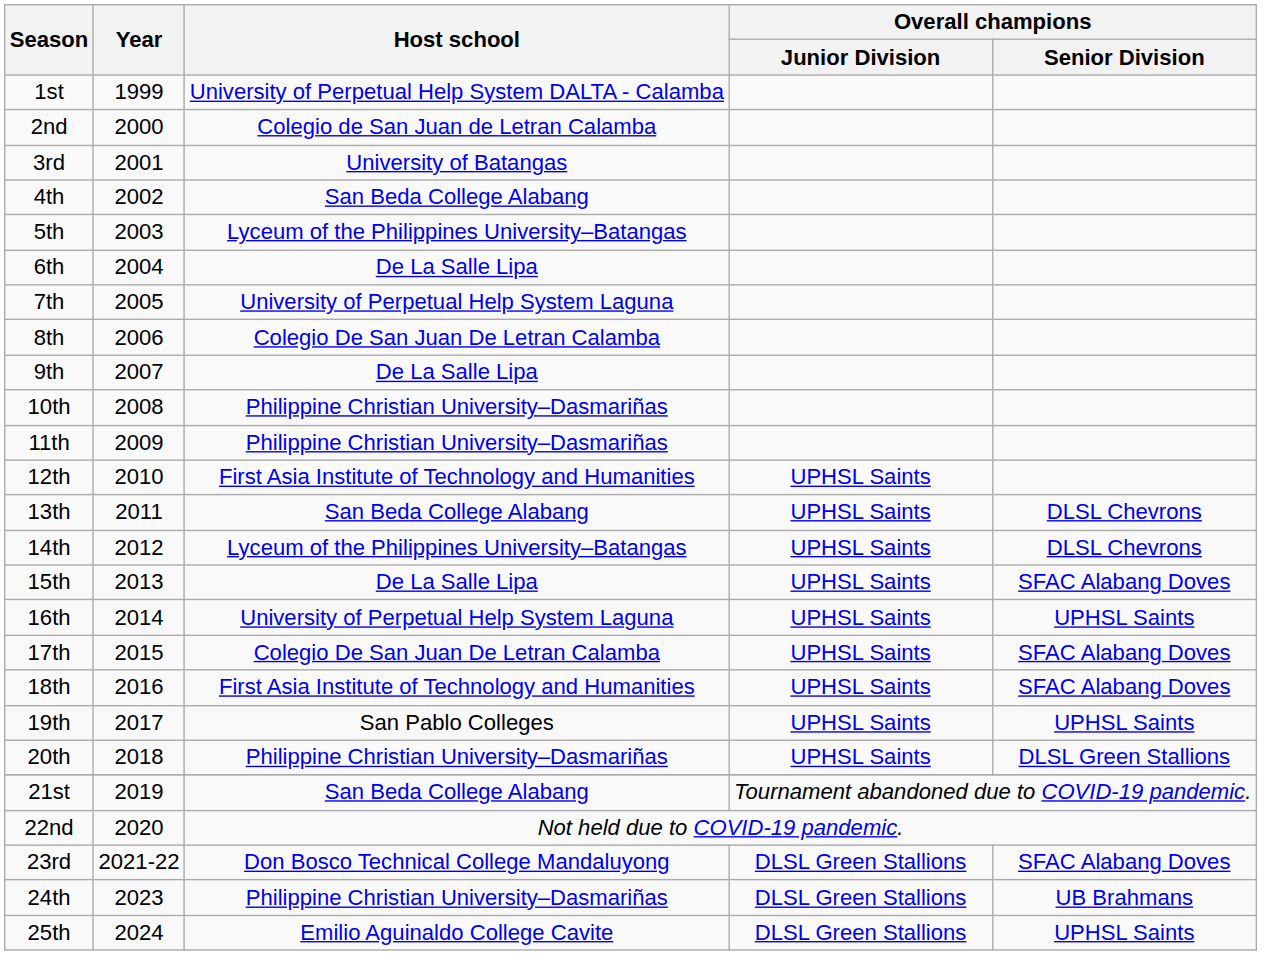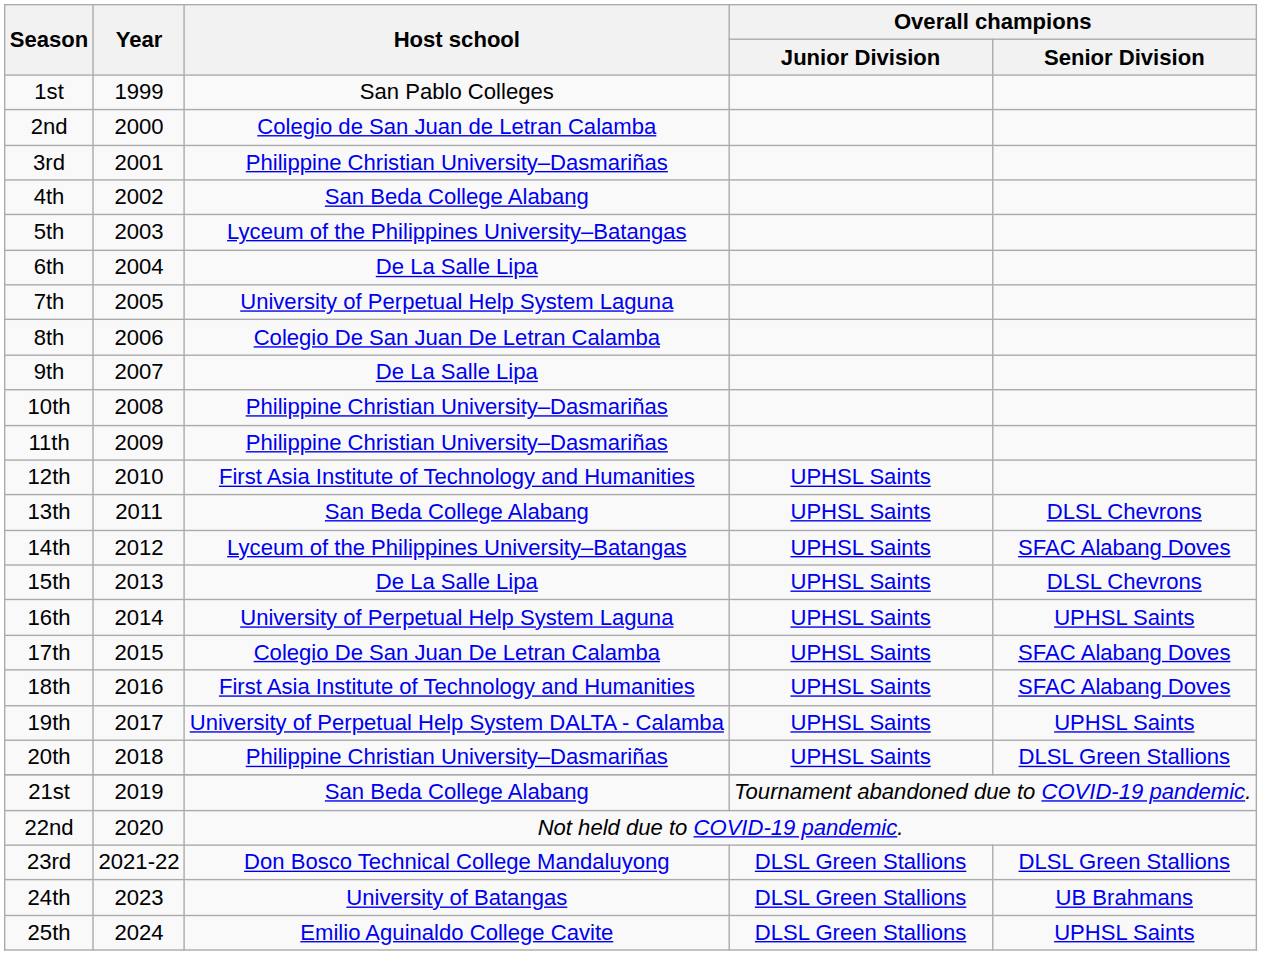 <table class="wikitable" style="text-align:center;">
 <tr>
 <th width=50px rowspan=2>Season</th>
 <th rowspan=2>Year</th>
 <th rowspan=2>Host school</th>
 <th colspan=2>Overall champions</th>
 </tr>
 <tr>
 <th>Junior Division</th>
 <th>Senior Division</th>
 </tr>
 <tr>
 <td>1st</td>
 <td>1999</td>
-<td><a href='#'>University of Perpetual Help System DALTA - Calamba</a></td>
+<td>San Pablo Colleges</td>
 <td></td>
 <td></td>
 </tr>
 <tr>
 <td>2nd</td>
 <td>2000</td>
 <td><a href='#'>Colegio de San Juan de Letran Calamba</a></td>
 <td></td>
 <td></td>
 </tr>
 <tr>
 <td>3rd</td>
 <td>2001</td>
-<td><a href='#'>University of Batangas</a></td>
+<td><a href='#'>Philippine Christian University–Dasmariñas</a></td>
 <td></td>
 <td></td>
 </tr>
 <tr>
 <td>4th</td>
 <td>2002</td>
 <td><a href='#'>San Beda College Alabang</a></td>
 <td></td>
 <td></td>
 </tr>
 <tr>
 <td>5th</td>
 <td>2003</td>
 <td><a href='#'>Lyceum of the Philippines University–Batangas</a></td>
 <td></td>
 <td></td>
 </tr>
 <tr>
 <td>6th</td>
 <td>2004</td>
 <td><a href='#'>De La Salle Lipa</a></td>
 <td></td>
 <td></td>
 </tr>
 <tr>
 <td>7th</td>
 <td>2005</td>
 <td><a href='#'>University of Perpetual Help System Laguna</a></td>
 <td></td>
 <td></td>
 </tr>
 <tr>
 <td>8th</td>
 <td>2006</td>
 <td><a href='#'>Colegio De San Juan De Letran Calamba</a></td>
 <td></td>
 <td></td>
 </tr>
 <tr>
 <td>9th</td>
 <td>2007</td>
 <td><a href='#'>De La Salle Lipa</a></td>
 <td></td>
 <td></td>
 </tr>
 <tr>
 <td>10th</td>
 <td>2008</td>
 <td><a href='#'>Philippine Christian University–Dasmariñas</a></td>
 <td></td>
 <td></td>
 </tr>
 <tr>
 <td>11th</td>
 <td>2009</td>
 <td><a href='#'>Philippine Christian University–Dasmariñas</a></td>
 <td></td>
 <td></td>
 </tr>
 <tr>
 <td>12th</td>
 <td>2010</td>
 <td><a href='#'>First Asia Institute of Technology and Humanities</a></td>
 <td><a href='#'>UPHSL Saints</a></td>
 <td></td>
 </tr>
 <tr>
 <td>13th</td>
 <td>2011</td>
 <td><a href='#'>San Beda College Alabang</a></td>
 <td><a href='#'>UPHSL Saints</a></td>
 <td><a href='#'>DLSL Chevrons</a></td>
 </tr>
 <tr>
 <td>14th</td>
 <td>2012</td>
 <td><a href='#'>Lyceum of the Philippines University–Batangas</a></td>
 <td><a href='#'>UPHSL Saints</a></td>
-<td><a href='#'>DLSL Chevrons</a></td>
+<td><a href='#'>SFAC Alabang Doves</a></td>
 </tr>
 <tr>
 <td>15th</td>
 <td>2013</td>
 <td><a href='#'>De La Salle Lipa</a></td>
 <td><a href='#'>UPHSL Saints</a></td>
-<td><a href='#'>SFAC Alabang Doves</a></td>
+<td><a href='#'>DLSL Chevrons</a></td>
 </tr>
 <tr>
 <td>16th</td>
 <td>2014</td>
 <td><a href='#'>University of Perpetual Help System Laguna</a></td>
 <td><a href='#'>UPHSL Saints</a></td>
 <td><a href='#'>UPHSL Saints</a></td>
 </tr>
 <tr>
 <td>17th</td>
 <td>2015</td>
 <td><a href='#'>Colegio De San Juan De Letran Calamba</a></td>
 <td><a href='#'>UPHSL Saints</a></td>
 <td><a href='#'>SFAC Alabang Doves</a></td>
 </tr>
 <tr>
 <td>18th</td>
 <td>2016</td>
 <td><a href='#'>First Asia Institute of Technology and Humanities</a></td>
 <td><a href='#'>UPHSL Saints</a></td>
 <td><a href='#'>SFAC Alabang Doves</a></td>
 </tr>
 <tr>
 <td>19th</td>
 <td>2017</td>
-<td>San Pablo Colleges</td>
+<td><a href='#'>University of Perpetual Help System DALTA - Calamba</a></td>
 <td><a href='#'>UPHSL Saints</a></td>
 <td><a href='#'>UPHSL Saints</a></td>
 </tr>
 <tr>
 <td>20th</td>
 <td>2018</td>
 <td><a href='#'>Philippine Christian University–Dasmariñas</a></td>
 <td><a href='#'>UPHSL Saints</a></td>
 <td><a href='#'>DLSL Green Stallions</a></td>
 </tr>
 <tr>
 </tr>
 <tr>
 <td>21st</td>
 <td>2019</td>
 <td><a href='#'>San Beda College Alabang</a></td>
 <td colspan=2><em>Tournament abandoned due to <a href='#'>COVID-19 pandemic</a>.</em></td>
 </tr>
 <tr>
 <td>22nd</td>
 <td>2020</td>
 <td colspan=3><em>Not held due to <a href='#'>COVID-19 pandemic</a>.</em></td>
 </tr>
 <tr>
 <td>23rd</td>
 <td>2021-22</td>
 <td><a href='#'>Don Bosco Technical College Mandaluyong</a></td>
 <td><a href='#'>DLSL Green Stallions</a></td>
-<td><a href='#'>SFAC Alabang Doves</a></td>
+<td><a href='#'>DLSL Green Stallions</a></td>
 </tr>
 <tr>
 <td>24th</td>
 <td>2023</td>
-<td><a href='#'>Philippine Christian University–Dasmariñas</a></td>
+<td><a href='#'>University of Batangas</a></td>
 <td><a href='#'>DLSL Green Stallions</a></td>
 <td><a href='#'>UB Brahmans</a></td>
 </tr>
 <tr>
 <td>25th</td>
 <td>2024</td>
 <td><a href='#'>Emilio Aguinaldo College Cavite</a></td>
 <td><a href='#'>DLSL Green Stallions</a></td>
 <td><a href='#'>UPHSL Saints</a></td>
 </tr>
 </table>
